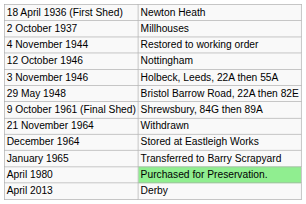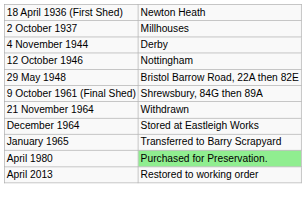 <table class="wikitable">
 <tr>
 <td>18 April 1936 (First Shed)</td>
 <td>Newton Heath</td>
 </tr>
 <tr>
 <td>2 October 1937</td>
 <td>Millhouses</td>
 </tr>
 <tr>
 <td>4 November 1944</td>
-<td>Restored to working order</td>
+<td>Derby</td>
 </tr>
 <tr>
 <td>12 October 1946</td>
 <td>Nottingham</td>
-</tr>
-<tr>
-<td>3 November 1946</td>
-<td>Holbeck, Leeds, 22A then 55A</td>
 </tr>
 <tr>
 <td>29 May 1948</td>
 <td>Bristol Barrow Road, 22A then 82E</td>
 </tr>
 <tr>
 <td>9 October 1961 (Final Shed)</td>
 <td>Shrewsbury, 84G then 89A</td>
 </tr>
 <tr>
 <td>21 November 1964</td>
 <td>Withdrawn</td>
 </tr>
 <tr>
 <td>December 1964</td>
 <td>Stored at Eastleigh Works</td>
 </tr>
 <tr>
 <td>January 1965</td>
 <td>Transferred to Barry Scrapyard</td>
 </tr>
 <tr>
 <td>April 1980</td>
 <td style="background: lightgreen;">Purchased for Preservation.</td>
 </tr>
 <tr>
 <td>April 2013</td>
-<td>Derby</td>
+<td>Restored to working order</td>
 </tr>
 </table>
